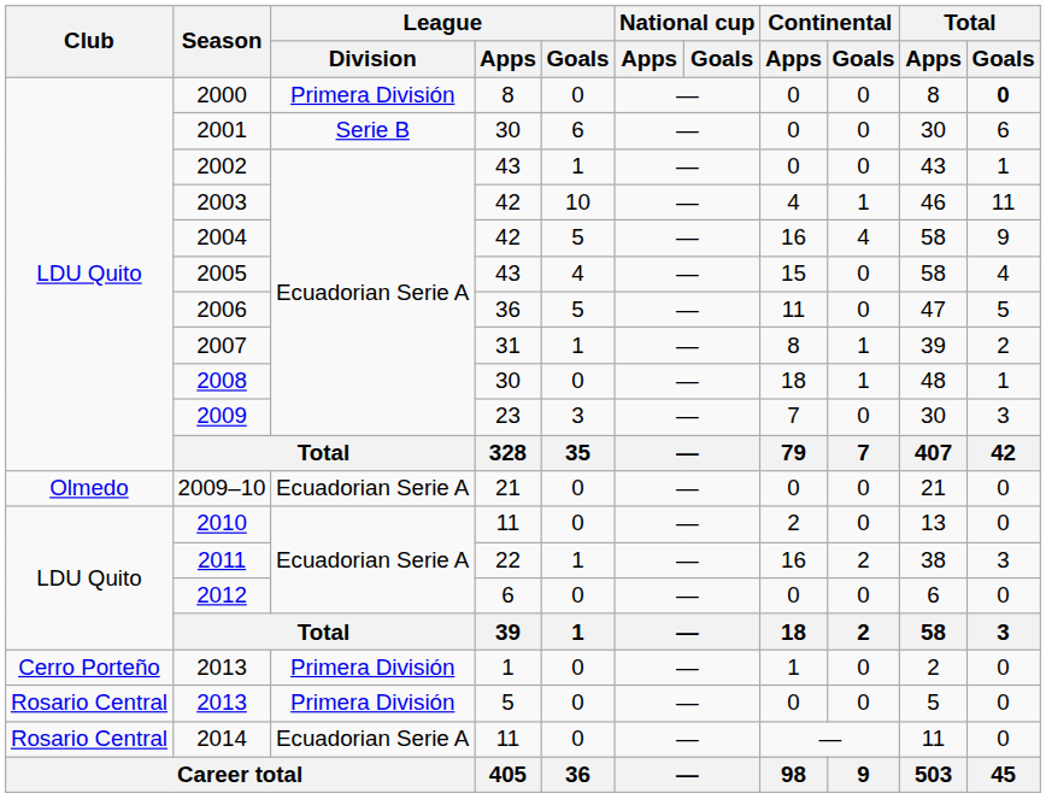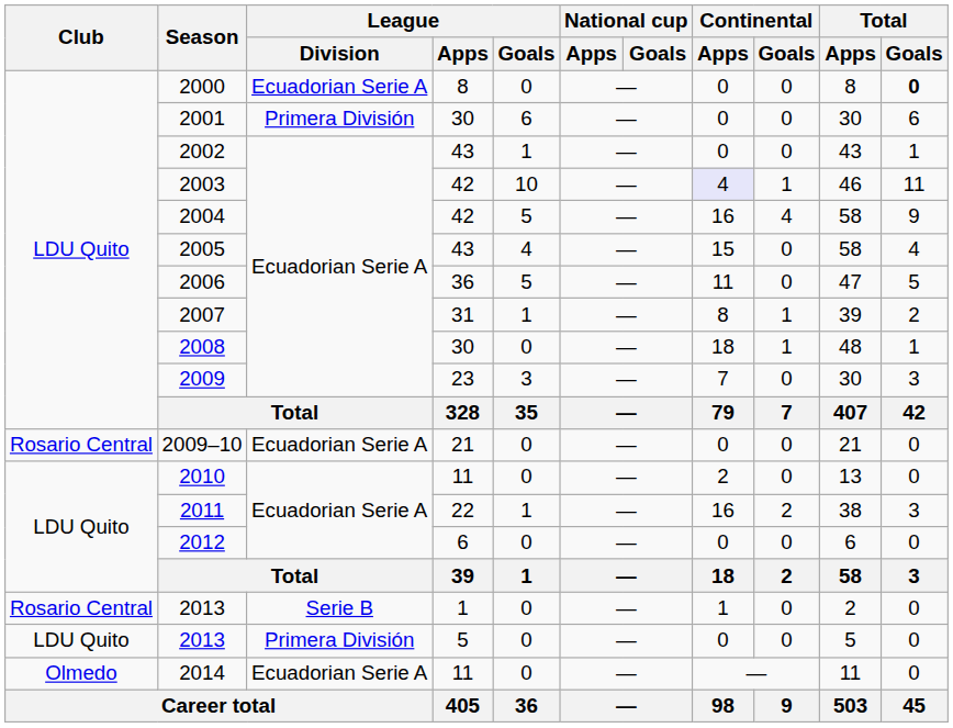 <table class="wikitable" style="text-align:center">
 <tr>
 <th rowspan="2">Club</th>
 <th rowspan="2">Season</th>
 <th colspan="3">League</th>
 <th colspan="2">National cup</th>
 <th colspan="2">Continental</th>
 <th colspan="2">Total</th>
 </tr>
 <tr>
 <th>Division</th>
 <th>Apps</th>
 <th>Goals</th>
 <th>Apps</th>
 <th>Goals</th>
 <th>Apps</th>
 <th>Goals</th>
 <th>Apps</th>
 <th>Goals</th>
 </tr>
 <tr>
 <td rowspan="11"><a href='#'>LDU Quito</a></td>
 <td>2000</td>
-<td><a href='#'>Primera División</a></td>
+<td><a href='#'>Ecuadorian Serie A</a></td>
 <td>8</td>
 <td>0</td>
 <td colspan=2>—</td>
 <td>0</td>
 <td>0</td>
 <td>8</td>
 <td><strong>0</strong></td>
 </tr>
 <tr>
 <td>2001</td>
-<td><a href='#'>Serie B</a></td>
+<td><a href='#'>Primera División</a></td>
 <td>30</td>
 <td>6</td>
 <td colspan="2">—</td>
 <td>0</td>
 <td>0</td>
 <td>30</td>
 <td>6</td>
 </tr>
 <tr>
 <td>2002</td>
 <td rowspan="8">Ecuadorian Serie A</td>
 <td>43</td>
 <td>1</td>
 <td colspan="2">—</td>
 <td>0</td>
 <td>0</td>
 <td>43</td>
 <td>1</td>
 </tr>
 <tr>
 <td>2003</td>
 <td>42</td>
 <td>10</td>
 <td colspan="2">—</td>
-<td>4</td>
+<td style="background: lavender;">4</td>
 <td>1</td>
 <td>46</td>
 <td>11</td>
 </tr>
 <tr>
 <td>2004</td>
 <td>42</td>
 <td>5</td>
 <td colspan="2">—</td>
 <td>16</td>
 <td>4</td>
 <td>58</td>
 <td>9</td>
 </tr>
 <tr>
 <td>2005</td>
 <td>43</td>
 <td>4</td>
 <td colspan="2">—</td>
 <td>15</td>
 <td>0</td>
 <td>58</td>
 <td>4</td>
 </tr>
 <tr>
 <td>2006</td>
 <td>36</td>
 <td>5</td>
 <td colspan="2">—</td>
 <td>11</td>
 <td>0</td>
 <td>47</td>
 <td>5</td>
 </tr>
 <tr>
 <td>2007</td>
 <td>31</td>
 <td>1</td>
 <td colspan="2">—</td>
 <td>8</td>
 <td>1</td>
 <td>39</td>
 <td>2</td>
 </tr>
 <tr>
 <td><a href='#'>2008</a></td>
 <td>30</td>
 <td>0</td>
 <td colspan="2">—</td>
 <td>18</td>
 <td>1</td>
 <td>48</td>
 <td>1</td>
 </tr>
 <tr>
 <td><a href='#'>2009</a></td>
 <td>23</td>
 <td>3</td>
 <td colspan="2">—</td>
 <td>7</td>
 <td>0</td>
 <td>30</td>
 <td>3</td>
 </tr>
 <tr>
 <th colspan="2">Total</th>
 <th>328</th>
 <th>35</th>
 <th colspan="2">—</th>
 <th>79</th>
 <th>7</th>
 <th>407</th>
 <th>42</th>
 </tr>
 <tr>
-<td><a href='#'>Olmedo</a></td>
+<td><a href='#'>Rosario Central</a></td>
 <td>2009–10</td>
 <td>Ecuadorian Serie A</td>
 <td>21</td>
 <td>0</td>
 <td colspan="2">—</td>
 <td>0</td>
 <td>0</td>
 <td>21</td>
 <td>0</td>
 </tr>
 <tr>
 <td rowspan="4">LDU Quito</td>
 <td><a href='#'>2010</a></td>
 <td rowspan="3">Ecuadorian Serie A</td>
 <td>11</td>
 <td>0</td>
 <td colspan="2">—</td>
 <td>2</td>
 <td>0</td>
 <td>13</td>
 <td>0</td>
 </tr>
 <tr>
 <td><a href='#'>2011</a></td>
 <td>22</td>
 <td>1</td>
 <td colspan="2">—</td>
 <td>16</td>
 <td>2</td>
 <td>38</td>
 <td>3</td>
 </tr>
 <tr>
 <td><a href='#'>2012</a></td>
 <td>6</td>
 <td>0</td>
 <td colspan="2">—</td>
 <td>0</td>
 <td>0</td>
 <td>6</td>
 <td>0</td>
 </tr>
 <tr>
 <th colspan="2">Total</th>
 <th>39</th>
 <th>1</th>
 <th colspan="2">—</th>
 <th>18</th>
 <th>2</th>
 <th>58</th>
 <th>3</th>
 </tr>
 <tr>
-<td><a href='#'>Cerro Porteño</a></td>
+<td><a href='#'>Rosario Central</a></td>
 <td>2013</td>
-<td><a href='#'>Primera División</a></td>
+<td><a href='#'>Serie B</a></td>
 <td>1</td>
 <td>0</td>
 <td colspan="2">—</td>
 <td>1</td>
 <td>0</td>
 <td>2</td>
 <td>0</td>
 </tr>
 <tr>
-<td><a href='#'>Rosario Central</a></td>
+<td>LDU Quito</td>
 <td><a href='#'>2013</a></td>
 <td><a href='#'>Primera División</a></td>
 <td>5</td>
 <td>0</td>
 <td colspan="2">—</td>
 <td>0</td>
 <td>0</td>
 <td>5</td>
 <td>0</td>
 </tr>
 <tr>
-<td><a href='#'>Rosario Central</a></td>
+<td><a href='#'>Olmedo</a></td>
 <td>2014</td>
 <td>Ecuadorian Serie A</td>
 <td>11</td>
 <td>0</td>
 <td colspan="2">—</td>
 <td colspan="2">—</td>
 <td>11</td>
 <td>0</td>
 </tr>
 <tr>
 <th colspan="3">Career total</th>
 <th>405</th>
 <th>36</th>
 <th colspan="2">—</th>
 <th>98</th>
 <th>9</th>
 <th>503</th>
 <th>45</th>
 </tr>
 </table>
